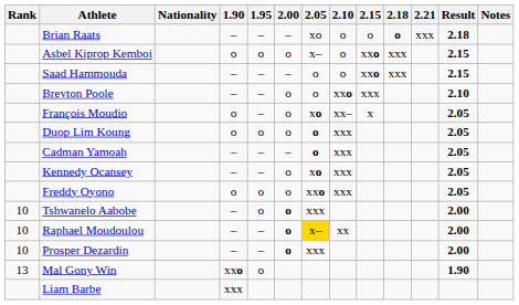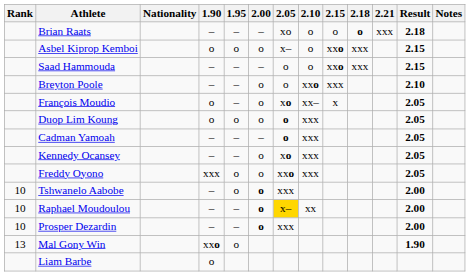 <table class="wikitable sortable" style="text-align:center">
 <tr>
 <th>Rank</th>
 <th>Athlete</th>
 <th>Nationality</th>
 <th>1.90</th>
 <th>1.95</th>
 <th>2.00</th>
 <th>2.05</th>
 <th>2.10</th>
 <th>2.15</th>
 <th>2.18</th>
 <th>2.21</th>
 <th>Result</th>
 <th>Notes</th>
 </tr>
 <tr>
 <td></td>
 <td align="left"><a href='#'>Brian Raats</a></td>
 <td align=left></td>
 <td>–</td>
 <td>–</td>
 <td>–</td>
 <td>xo</td>
 <td>o</td>
 <td>o</td>
 <td><strong>o</strong></td>
 <td>xxx</td>
 <td><strong>2.18</strong></td>
 <td></td>
 </tr>
 <tr>
 <td></td>
 <td align="left"><a href='#'>Asbel Kiprop Kemboi</a></td>
 <td align=left></td>
 <td>o</td>
 <td>o</td>
 <td>o</td>
 <td>x–</td>
 <td>o</td>
 <td>xx<strong>o</strong></td>
 <td>xxx</td>
 <td></td>
 <td><strong>2.15</strong></td>
 <td></td>
 </tr>
 <tr>
 <td></td>
 <td align="left"><a href='#'>Saad Hammouda</a></td>
 <td align=left></td>
 <td>–</td>
 <td>–</td>
 <td>–</td>
 <td>o</td>
 <td>o</td>
 <td>xx<strong>o</strong></td>
 <td>xxx</td>
 <td></td>
 <td><strong>2.15</strong></td>
 <td></td>
 </tr>
 <tr>
 <td></td>
 <td align="left"><a href='#'>Breyton Poole</a></td>
 <td align=left></td>
 <td>–</td>
 <td>–</td>
 <td>o</td>
 <td>o</td>
 <td>xx<strong>o</strong></td>
 <td>xxx</td>
 <td></td>
 <td></td>
 <td><strong>2.10</strong></td>
 <td></td>
 </tr>
 <tr>
 <td></td>
 <td align="left"><a href='#'>François Moudio</a></td>
 <td align=left></td>
 <td>o</td>
 <td>–</td>
 <td>o</td>
 <td>x<strong>o</strong></td>
 <td>xx–</td>
 <td>x</td>
 <td></td>
 <td></td>
 <td><strong>2.05</strong></td>
 <td></td>
 </tr>
 <tr>
 <td></td>
 <td align="left"><a href='#'>Duop Lim Koung</a></td>
 <td align=left></td>
 <td>o</td>
 <td>o</td>
 <td>o</td>
 <td><strong>o</strong></td>
 <td>xxx</td>
 <td></td>
 <td></td>
 <td></td>
 <td><strong>2.05</strong></td>
 <td></td>
 </tr>
 <tr>
 <td></td>
 <td align="left"><a href='#'>Cadman Yamoah</a></td>
 <td align=left></td>
 <td>–</td>
 <td>–</td>
 <td>–</td>
 <td><strong>o</strong></td>
 <td>xxx</td>
 <td></td>
 <td></td>
 <td></td>
 <td><strong>2.05</strong></td>
 <td></td>
 </tr>
 <tr>
 <td></td>
 <td align="left"><a href='#'>Kennedy Ocansey</a></td>
 <td align=left></td>
 <td>–</td>
 <td>–</td>
 <td>o</td>
 <td>x<strong>o</strong></td>
 <td>xxx</td>
 <td></td>
 <td></td>
 <td></td>
 <td><strong>2.05</strong></td>
 <td></td>
 </tr>
 <tr>
 <td></td>
 <td align="left"><a href='#'>Freddy Oyono</a></td>
 <td align=left></td>
-<td>o</td>
+<td>xxx</td>
 <td>o</td>
 <td>o</td>
 <td>xx<strong>o</strong></td>
 <td>xxx</td>
 <td></td>
 <td></td>
 <td></td>
 <td><strong>2.05</strong></td>
 <td></td>
 </tr>
 <tr>
 <td>10</td>
 <td align="left"><a href='#'>Tshwanelo Aabobe</a></td>
 <td align=left></td>
 <td>–</td>
 <td>o</td>
 <td><strong>o</strong></td>
 <td>xxx</td>
 <td></td>
 <td></td>
 <td></td>
 <td></td>
 <td><strong>2.00</strong></td>
 <td></td>
 </tr>
 <tr>
 <td>10</td>
 <td align="left"><a href='#'>Raphael Moudoulou</a></td>
 <td align=left></td>
 <td>–</td>
 <td>–</td>
 <td><strong>o</strong></td>
 <td style="background: gold;">x–</td>
 <td>xx</td>
 <td></td>
 <td></td>
 <td></td>
 <td><strong>2.00</strong></td>
 <td></td>
 </tr>
 <tr>
 <td>10</td>
 <td align="left"><a href='#'>Prosper Dezardin</a></td>
 <td align=left></td>
 <td>–</td>
 <td>–</td>
 <td><strong>o</strong></td>
 <td>xxx</td>
 <td></td>
 <td></td>
 <td></td>
 <td></td>
 <td><strong>2.00</strong></td>
 <td></td>
 </tr>
 <tr>
 <td>13</td>
 <td align="left"><a href='#'>Mal Gony Win</a></td>
 <td align=left></td>
 <td>xx<strong>o</strong></td>
 <td>o</td>
 <td></td>
 <td></td>
 <td></td>
 <td></td>
 <td></td>
 <td></td>
 <td><strong>1.90</strong></td>
 <td></td>
 </tr>
 <tr>
 <td></td>
 <td align="left"><a href='#'>Liam Barbe</a></td>
 <td align=left></td>
-<td>xxx</td>
+<td>o</td>
 <td></td>
 <td></td>
 <td></td>
 <td></td>
 <td></td>
 <td></td>
 <td></td>
 <td></td>
 <td></td>
 </tr>
 </table>
